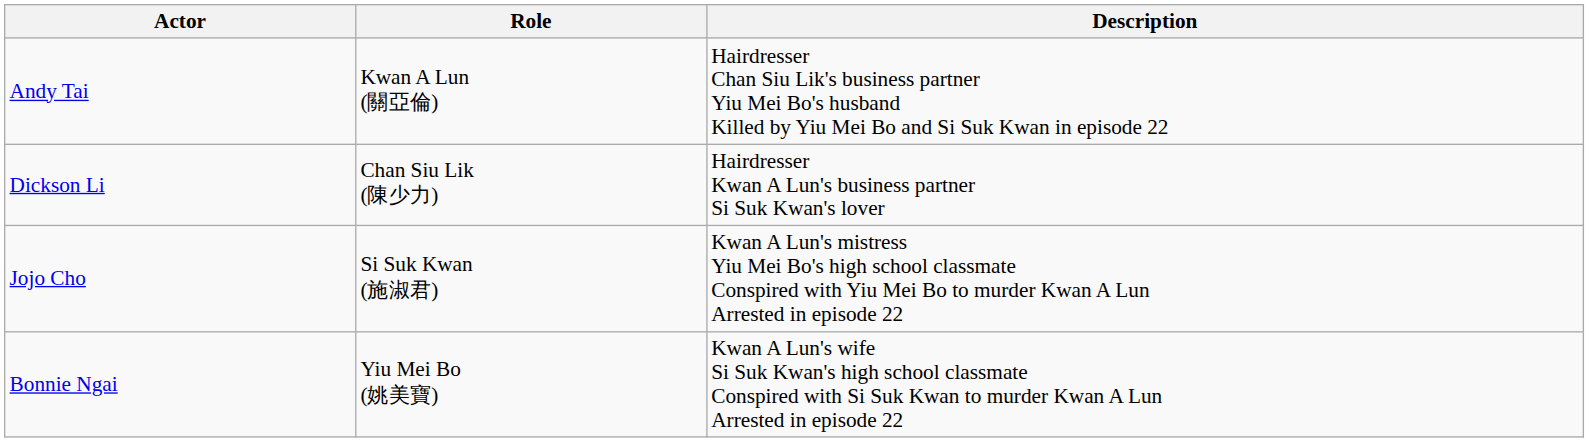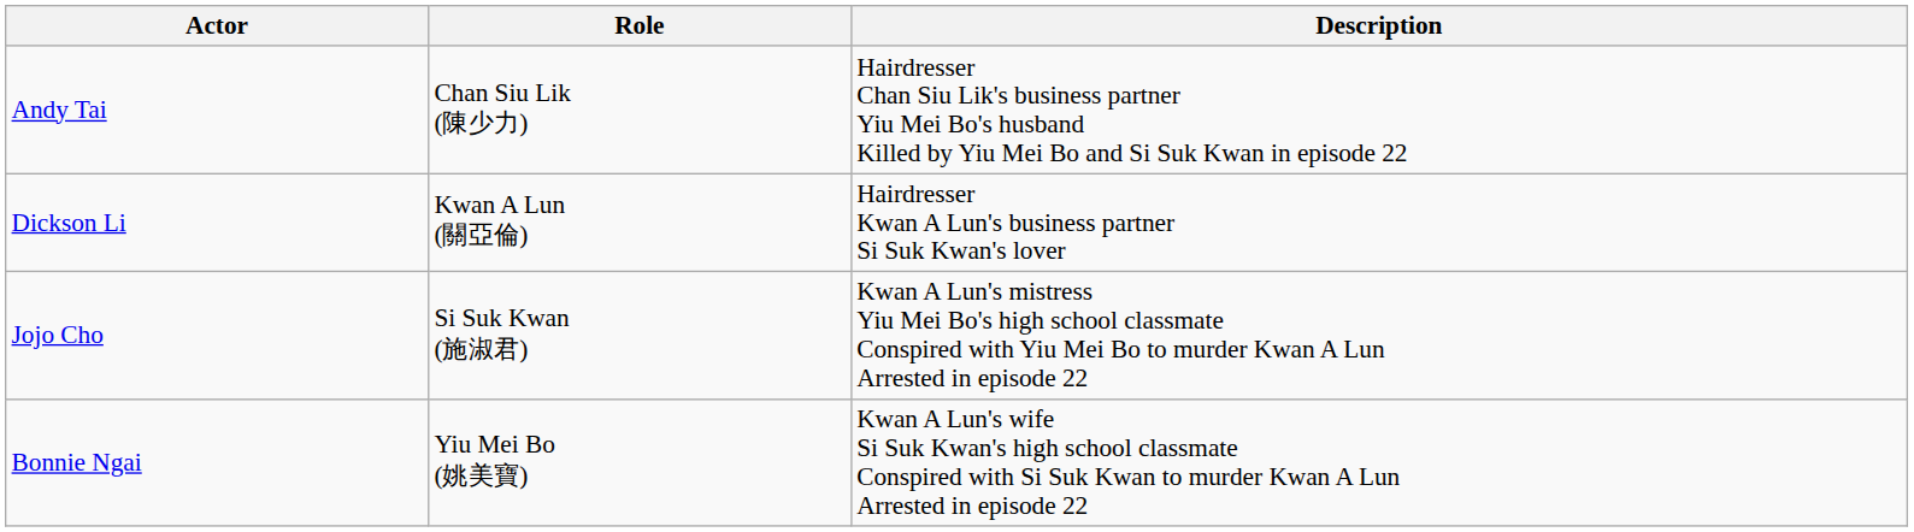 <table class="wikitable" width="75%">
 <tr>
 <th style="width:6%">Actor</th>
 <th style="width:6%">Role</th>
 <th style="width:15%">Description</th>
 </tr>
 <tr>
 <td><a href='#'>Andy Tai</a></td>
-<td>Kwan A Lun<br>(關亞倫)</td>
+<td>Chan Siu Lik<br>(陳少力)</td>
 <td>Hairdresser<br>Chan Siu Lik's business partner<br>Yiu Mei Bo's husband<br>Killed by Yiu Mei Bo and Si Suk Kwan in episode 22</td>
 </tr>
 <tr>
 <td><a href='#'>Dickson Li</a></td>
-<td>Chan Siu Lik<br>(陳少力)</td>
+<td>Kwan A Lun<br>(關亞倫)</td>
 <td>Hairdresser<br>Kwan A Lun's business partner<br>Si Suk Kwan's lover</td>
 </tr>
 <tr>
 <td><a href='#'>Jojo Cho</a></td>
 <td>Si Suk Kwan<br>(施淑君)</td>
 <td>Kwan A Lun's mistress<br>Yiu Mei Bo's high school classmate<br>Conspired with Yiu Mei Bo to murder Kwan A Lun<br>Arrested in episode 22</td>
 </tr>
 <tr>
 <td><a href='#'>Bonnie Ngai</a></td>
 <td>Yiu Mei Bo<br>(姚美寶)</td>
 <td>Kwan A Lun's wife<br>Si Suk Kwan's high school classmate<br>Conspired with Si Suk Kwan to murder Kwan A Lun<br>Arrested in episode 22</td>
 </tr>
 </table>
